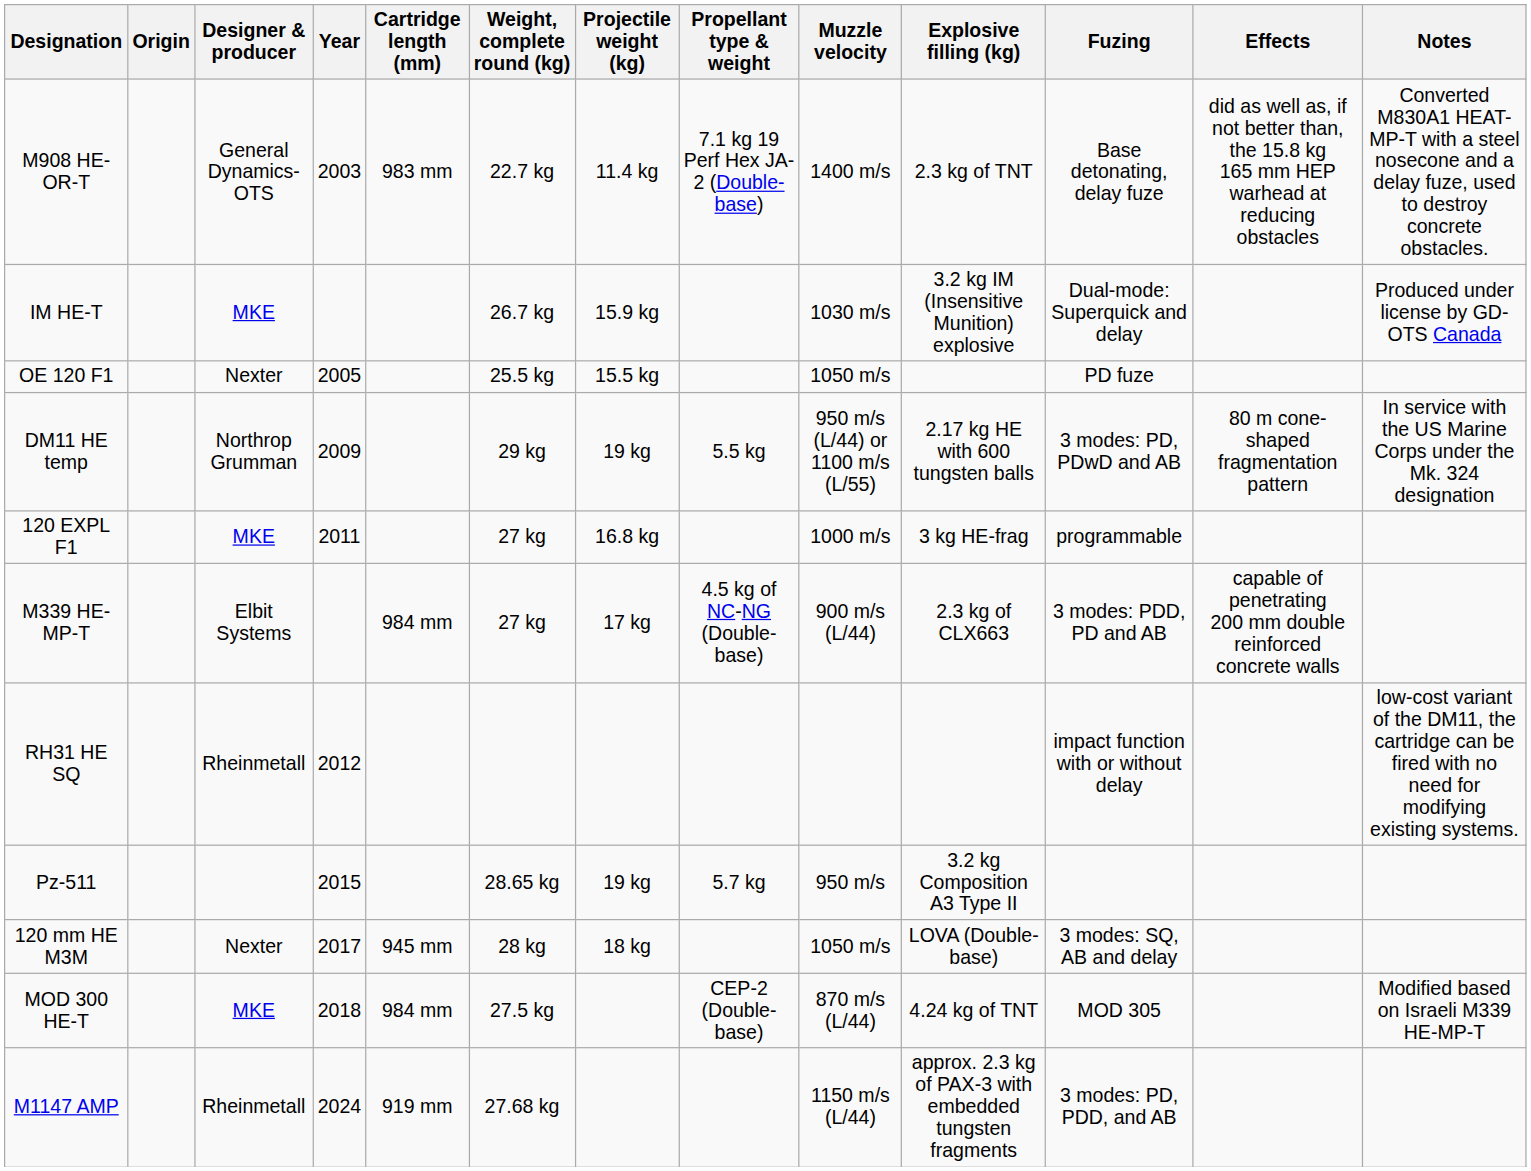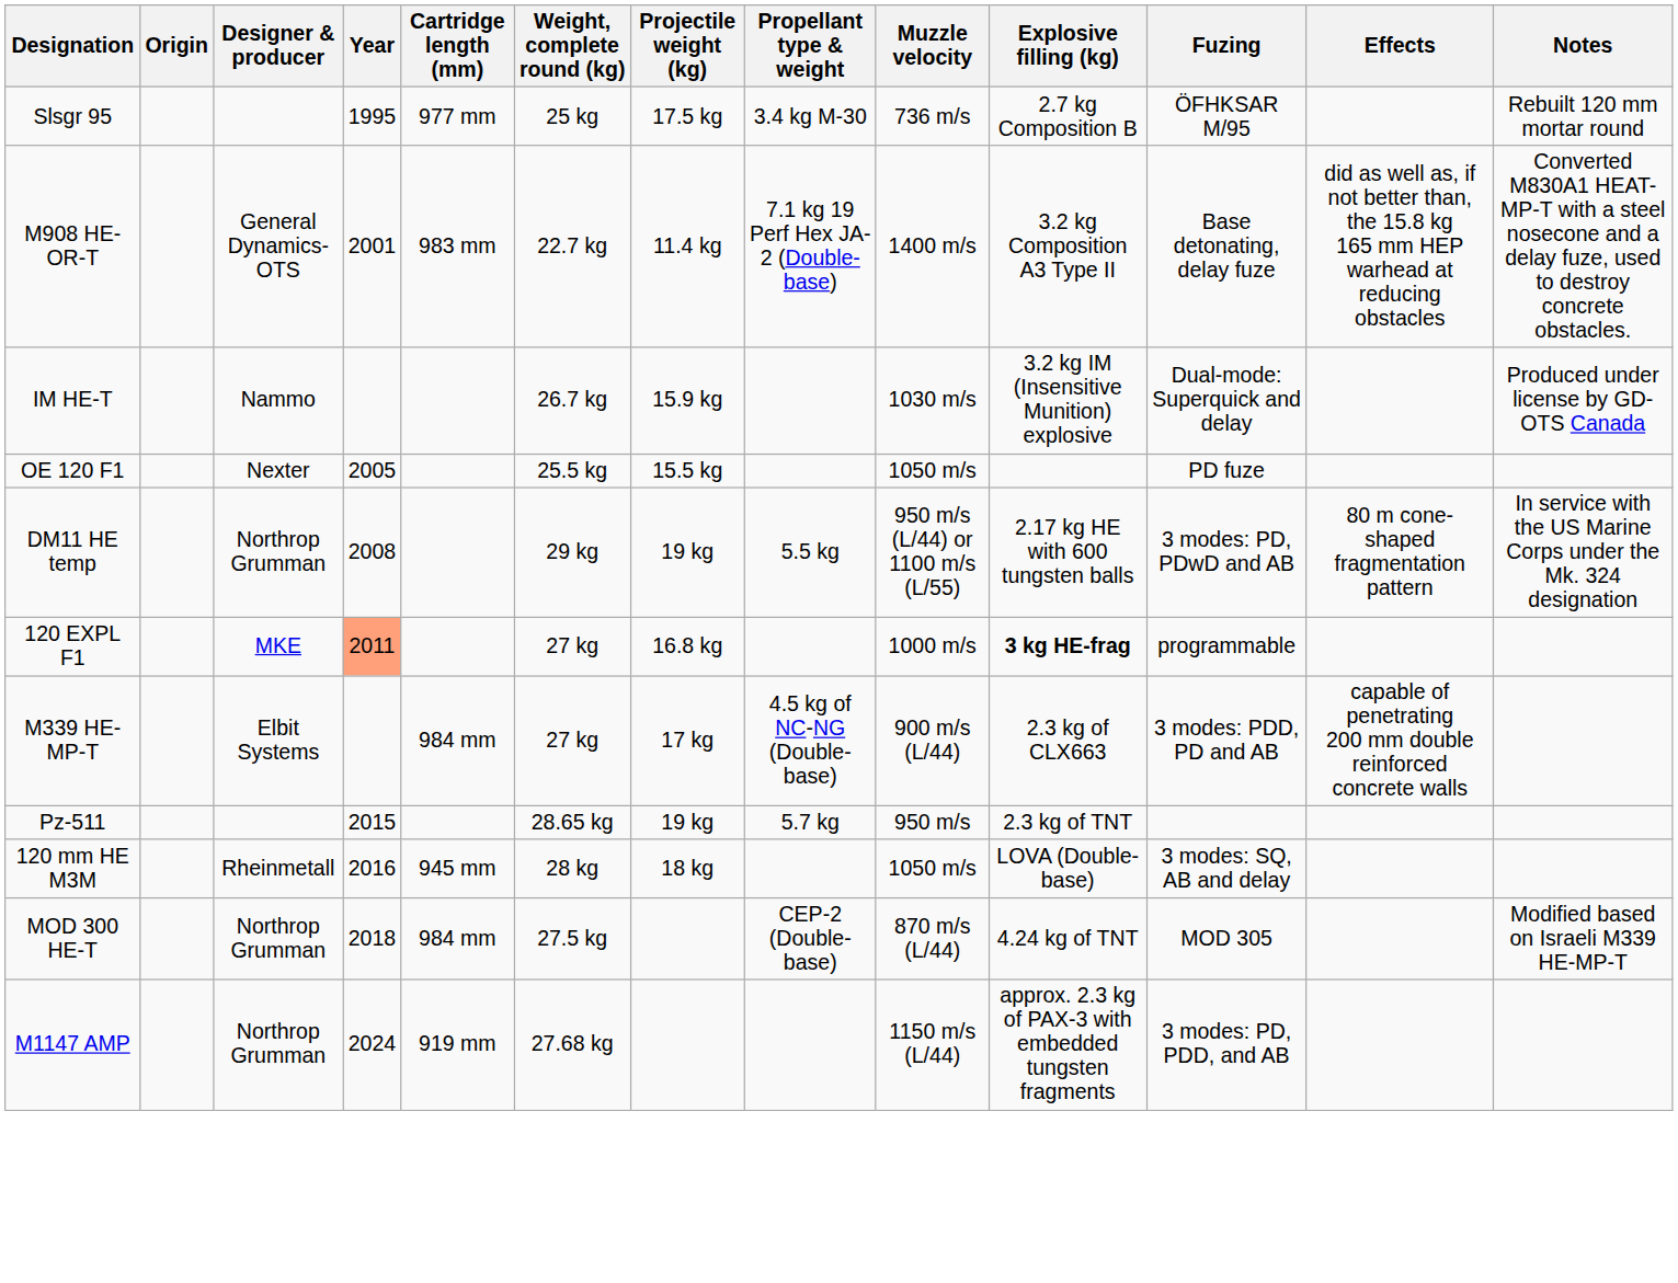 <table class="wikitable sortable" style="text-align: center; height: 200px;">
 <tr>
 <th>Designation</th>
 <th>Origin</th>
 <th>Designer & producer</th>
 <th>Year</th>
 <th>Cartridge length (mm)</th>
 <th>Weight, complete round (kg)</th>
 <th>Projectile weight (kg)</th>
 <th>Propellant type & weight</th>
 <th>Muzzle velocity</th>
 <th>Explosive filling (kg)</th>
 <th>Fuzing</th>
 <th>Effects</th>
 <th>Notes</th>
 </tr>
 <tr>
+<td>Slsgr 95 </td>
+<td></td>
+<td></td>
+<td>1995</td>
+<td>977 mm</td>
+<td>25 kg</td>
+<td>17.5 kg</td>
+<td>3.4 kg M-30</td>
+<td>736 m/s</td>
+<td>2.7 kg<br>Composition B</td>
+<td>ÖFHKSAR M/95</td>
+<td></td>
+<td>Rebuilt 120 mm mortar round</td>
+</tr>
+<tr>
 <td>M908 HE-OR-T</td>
 <td></td>
 <td>General Dynamics-OTS</td>
-<td>2003</td>
+<td>2001</td>
 <td>983 mm</td>
 <td>22.7 kg</td>
 <td>11.4 kg</td>
 <td>7.1 kg 19 Perf Hex JA-2 (<a href='#'>Double-base</a>)</td>
 <td>1400 m/s</td>
-<td>2.3 kg of TNT</td>
+<td>3.2 kg Composition A3 Type II</td>
 <td>Base detonating, delay fuze</td>
 <td>did as well as, if not better than, the 15.8 kg 165 mm HEP warhead at reducing obstacles</td>
 <td>Converted M830A1 HEAT-MP-T with a steel nosecone and a delay fuze, used to destroy concrete obstacles.</td>
 </tr>
 <tr>
 <td>IM HE-T</td>
 <td></td>
-<td><a href='#'>MKE</a></td>
+<td>Nammo</td>
 <td></td>
 <td></td>
 <td>26.7 kg</td>
 <td>15.9 kg</td>
 <td></td>
 <td>1030 m/s</td>
 <td>3.2 kg IM (Insensitive Munition) explosive</td>
 <td>Dual-mode: Superquick and delay</td>
 <td></td>
 <td>Produced under license by GD-OTS <a href='#'>Canada</a></td>
 </tr>
 <tr>
 <td>OE 120 F1</td>
 <td></td>
 <td>Nexter</td>
 <td>2005</td>
 <td></td>
 <td>25.5 kg</td>
 <td>15.5 kg</td>
 <td></td>
 <td>1050 m/s</td>
 <td></td>
 <td>PD fuze</td>
 <td></td>
 <td></td>
 </tr>
 <tr>
 <td>DM11 HE temp</td>
 <td></td>
 <td>Northrop Grumman</td>
-<td>2009</td>
+<td>2008</td>
 <td></td>
 <td>29 kg</td>
 <td>19 kg</td>
 <td>5.5 kg</td>
 <td>950 m/s (L/44) or 1100 m/s (L/55)</td>
 <td>2.17 kg HE with 600 tungsten balls</td>
 <td>3 modes: PD, PDwD and AB</td>
 <td>80 m cone-shaped fragmentation pattern</td>
 <td>In service with the US Marine Corps under the Mk. 324 designation</td>
 </tr>
 <tr>
 <td>120 EXPL F1</td>
 <td></td>
 <td><a href='#'>MKE</a></td>
-<td>2011</td>
+<td style="background: lightsalmon;">2011</td>
 <td></td>
 <td>27 kg</td>
 <td>16.8 kg</td>
 <td></td>
 <td>1000 m/s</td>
-<td>3 kg HE-frag</td>
+<td><strong>3 kg HE-frag</strong></td>
 <td>programmable</td>
 <td></td>
 <td></td>
 </tr>
 <tr>
 <td>M339 HE-MP-T</td>
 <td></td>
 <td>Elbit Systems</td>
 <td></td>
 <td>984 mm</td>
 <td>27 kg</td>
 <td>17 kg</td>
 <td>4.5 kg of <a href='#'>NC</a>-<a href='#'>NG</a> (Double-base)</td>
 <td>900 m/s (L/44)</td>
 <td>2.3 kg of CLX663</td>
 <td>3 modes: PDD, PD and AB</td>
 <td>capable of penetrating 200 mm double reinforced concrete walls</td>
 </tr>
 <tr>
-<td>RH31 HE SQ</td>
-<td></td>
-<td>Rheinmetall</td>
-<td>2012</td>
-<td></td>
-<td></td>
-<td></td>
-<td></td>
-<td></td>
-<td></td>
-<td>impact function with or without delay</td>
-<td></td>
-<td>low-cost variant of the DM11, the cartridge can be fired with no need for modifying existing systems.</td>
-</tr>
-<tr>
 <td>Pz-511</td>
 <td></td>
 <td></td>
 <td>2015</td>
 <td></td>
 <td>28.65 kg</td>
 <td>19 kg</td>
 <td>5.7 kg</td>
 <td>950 m/s</td>
-<td>3.2 kg Composition A3 Type II</td>
+<td>2.3 kg of TNT</td>
 <td></td>
 <td></td>
 <td></td>
 </tr>
 <tr>
 <td>120 mm HE M3M</td>
 <td></td>
-<td>Nexter</td>
-<td>2017</td>
+<td>Rheinmetall</td>
+<td>2016</td>
 <td>945 mm</td>
 <td>28 kg</td>
 <td>18 kg</td>
 <td></td>
 <td>1050 m/s</td>
 <td>LOVA (Double-base)</td>
 <td>3 modes: SQ, AB and delay</td>
 <td></td>
 <td></td>
 </tr>
 <tr>
 <td>MOD 300 HE-T</td>
 <td></td>
-<td><a href='#'>MKE</a></td>
+<td>Northrop Grumman</td>
 <td>2018</td>
 <td>984 mm</td>
 <td>27.5 kg</td>
 <td></td>
 <td>CEP-2 (Double-base)</td>
 <td>870 m/s (L/44)</td>
 <td>4.24 kg of TNT</td>
 <td>MOD 305</td>
 <td></td>
 <td>Modified based on Israeli M339 HE-MP-T</td>
 </tr>
 <tr>
 <td><a href='#'>M1147 AMP</a></td>
 <td></td>
-<td>Rheinmetall</td>
+<td>Northrop Grumman</td>
 <td>2024</td>
 <td>919 mm</td>
 <td>27.68 kg</td>
 <td></td>
 <td></td>
 <td>1150 m/s (L/44)</td>
 <td>approx. 2.3 kg of PAX-3 with embedded tungsten fragments</td>
 <td>3 modes: PD, PDD, and AB</td>
 <td></td>
 <td></td>
 </tr>
 </table>
